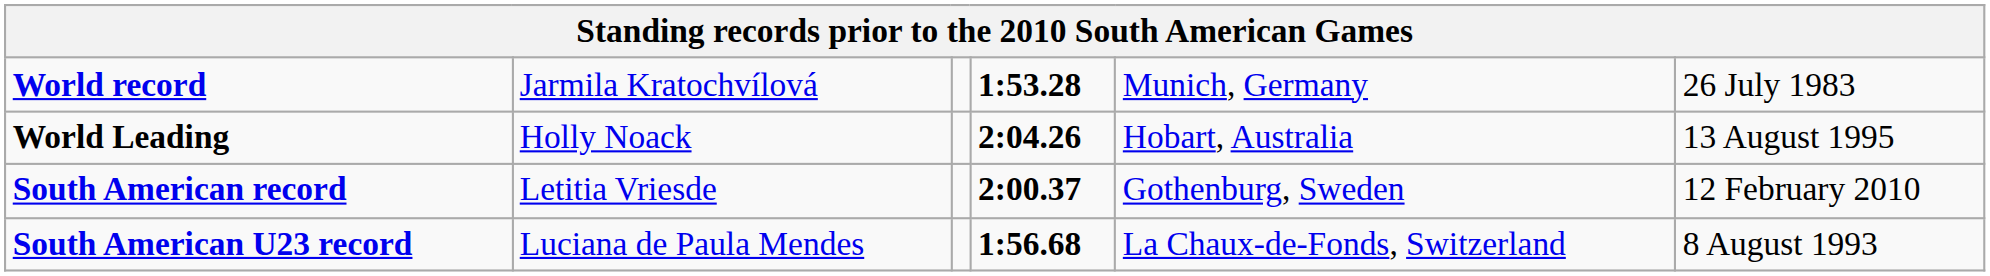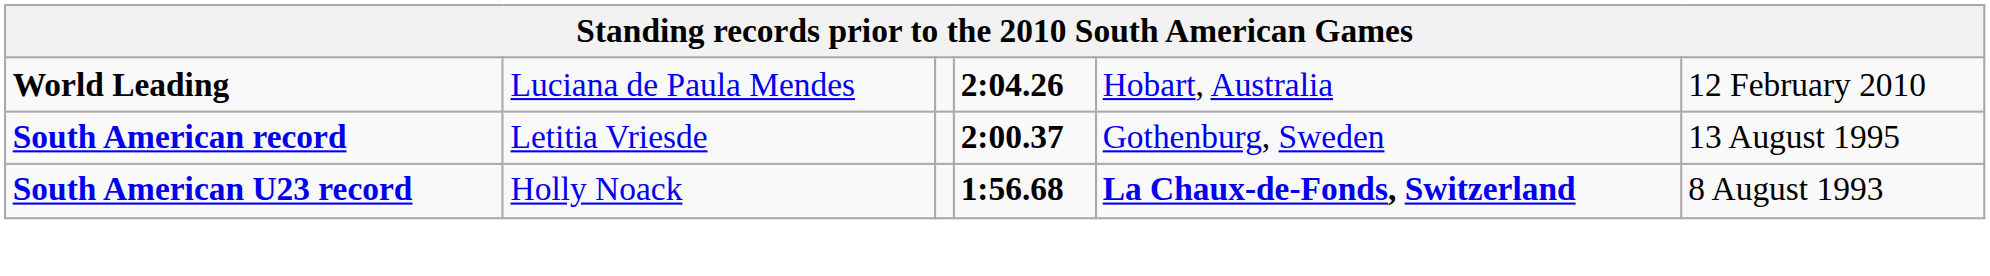 <table class="wikitable" width=75%>
 <tr>
 <th colspan="6">Standing records prior to the 2010 South American Games</th>
 </tr>
 <tr>
-<td><strong><a href='#'>World record</a></strong></td>
-<td><a href='#'>Jarmila Kratochvílová</a></td>
-<td align=left></td>
-<td><strong>1:53.28</strong></td>
-<td><a href='#'>Munich</a>, <a href='#'>Germany</a></td>
-<td>26 July 1983</td>
-</tr>
-<tr>
 <td><strong>World Leading</strong></td>
-<td><a href='#'>Holly Noack</a></td>
+<td><a href='#'>Luciana de Paula Mendes</a></td>
 <td align=left></td>
 <td><strong>2:04.26</strong></td>
 <td><a href='#'>Hobart</a>, <a href='#'>Australia</a></td>
-<td>13 August 1995</td>
+<td>12 February 2010</td>
 </tr>
 <tr>
 <td><strong><a href='#'>South American record</a></strong></td>
 <td><a href='#'>Letitia Vriesde</a></td>
 <td align=left></td>
 <td><strong>2:00.37</strong></td>
 <td><a href='#'>Gothenburg</a>, <a href='#'>Sweden</a></td>
-<td>12 February 2010</td>
+<td>13 August 1995</td>
 </tr>
 <tr>
 <td><strong><a href='#'>South American U23 record</a></strong></td>
-<td><a href='#'>Luciana de Paula Mendes</a></td>
+<td><a href='#'>Holly Noack</a></td>
 <td align=left></td>
 <td><strong>1:56.68</strong></td>
-<td><a href='#'>La Chaux-de-Fonds</a>, <a href='#'>Switzerland</a></td>
+<td><strong><a href='#'>La Chaux-de-Fonds</a>, <a href='#'>Switzerland</a></strong></td>
 <td>8 August 1993</td>
 </tr>
 </table>
